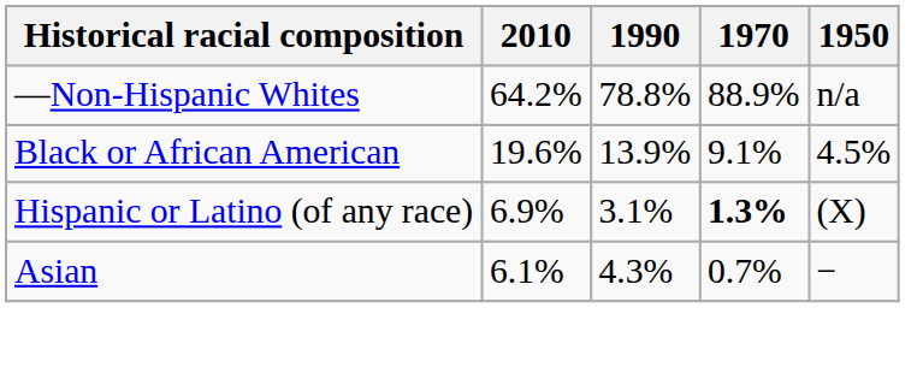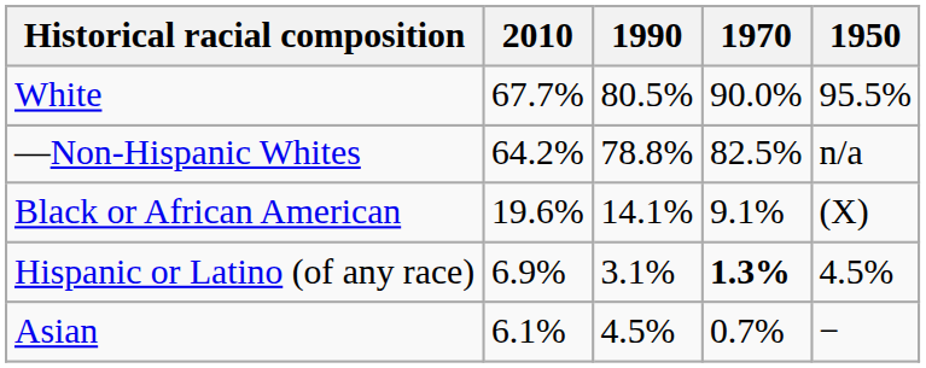 <table class="wikitable sortable collapsible" style="font-size: 90%;">
 <tr>
 <th>Historical racial composition</th>
 <th>2010</th>
 <th>1990</th>
 <th>1970</th>
 <th>1950</th>
 </tr>
 <tr>
+<td><a href='#'>White</a></td>
+<td>67.7%</td>
+<td>80.5%</td>
+<td>90.0%</td>
+<td>95.5%</td>
+</tr>
+<tr>
 <td>—<a href='#'>Non-Hispanic Whites</a></td>
 <td>64.2%</td>
 <td>78.8%</td>
-<td>88.9%</td>
+<td>82.5%</td>
 <td>n/a</td>
 </tr>
 <tr>
 <td><a href='#'>Black or African American</a></td>
 <td>19.6%</td>
-<td>13.9%</td>
+<td>14.1%</td>
 <td>9.1%</td>
-<td>4.5%</td>
+<td>(X)</td>
 </tr>
 <tr>
 <td><a href='#'>Hispanic or Latino</a> (of any race)</td>
 <td>6.9%</td>
 <td>3.1%</td>
 <td><strong>1.3%</strong></td>
-<td>(X)</td>
+<td>4.5%</td>
 </tr>
 <tr>
 <td><a href='#'>Asian</a></td>
 <td>6.1%</td>
-<td>4.3%</td>
+<td>4.5%</td>
 <td>0.7%</td>
 <td>−</td>
 </tr>
 </table>
